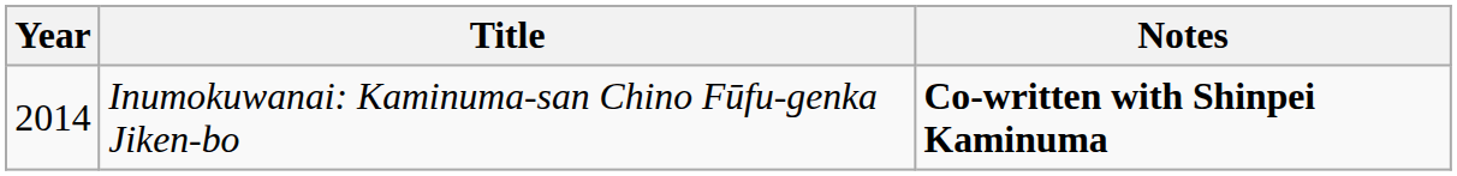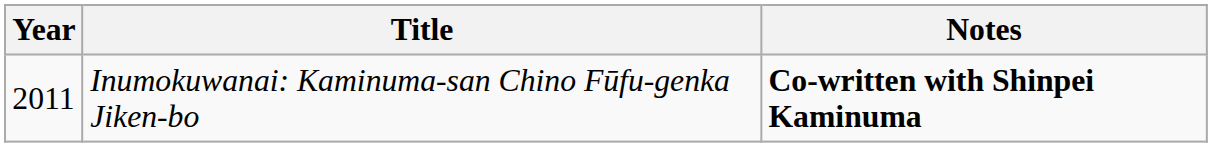 <table class="wikitable">
 <tr>
 <th>Year</th>
 <th>Title</th>
 <th>Notes</th>
 </tr>
 <tr>
-<td>2014</td>
+<td>2011</td>
 <td><em>Inumokuwanai: Kaminuma-san Chino Fūfu-genka Jiken-bo</em></td>
 <td><strong>Co-written with Shinpei Kaminuma</strong></td>
 </tr>
 </table>
